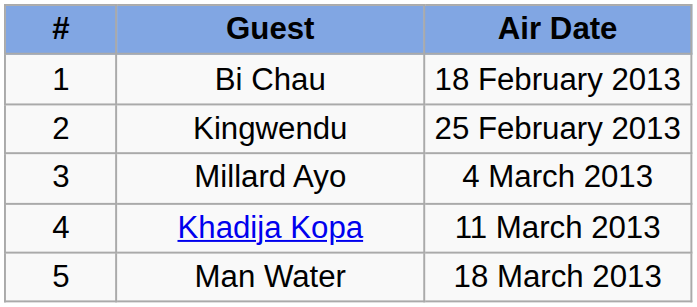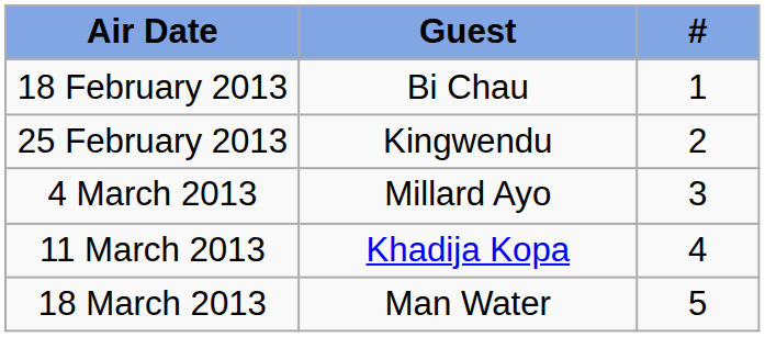 <table class="wikitable" style="text-align:center;">
 <tr>
+<th width="130" style="background:#81a6e3">Air Date</th>
+<th width="150" style="background:#81a6e3">Guest</th>
 <th width="50" style="background:#81a6e3">#</th>
-<th width="150" style="background:#81a6e3">Guest</th>
-<th width="130" style="background:#81a6e3">Air Date</th>
 </tr>
 <tr>
+<td>18 February 2013</td>
+<td>Bi Chau</td>
 <td>1</td>
-<td>Bi Chau</td>
-<td>18 February 2013</td>
 </tr>
 <tr>
+<td>25 February 2013</td>
+<td>Kingwendu</td>
 <td>2</td>
-<td>Kingwendu</td>
-<td>25 February 2013</td>
 </tr>
 <tr>
+<td>4 March 2013</td>
+<td>Millard Ayo</td>
 <td>3</td>
-<td>Millard Ayo</td>
-<td>4 March 2013</td>
 </tr>
 <tr>
+<td>11 March 2013</td>
+<td><a href='#'>Khadija Kopa</a></td>
 <td>4</td>
-<td><a href='#'>Khadija Kopa</a></td>
-<td>11 March 2013</td>
 </tr>
 <tr>
+<td>18 March 2013</td>
+<td>Man Water</td>
 <td>5</td>
-<td>Man Water</td>
-<td>18 March 2013</td>
 </tr>
 </table>
